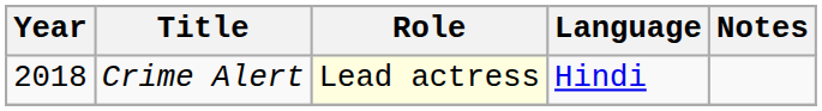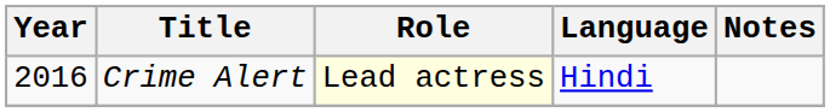 <table class="wikitable" style="font-size: 95%;">
 <tr>
 <th>Year</th>
 <th>Title</th>
 <th>Role</th>
 <th>Language</th>
 <th>Notes</th>
 </tr>
 <tr>
-<td>2018</td>
+<td>2016</td>
 <td><em>Crime Alert</em></td>
 <td style="background: lightyellow;">Lead actress</td>
 <td><a href='#'>Hindi</a></td>
 <td></td>
 </tr>
 <tr>
 </tr>
 </table>
